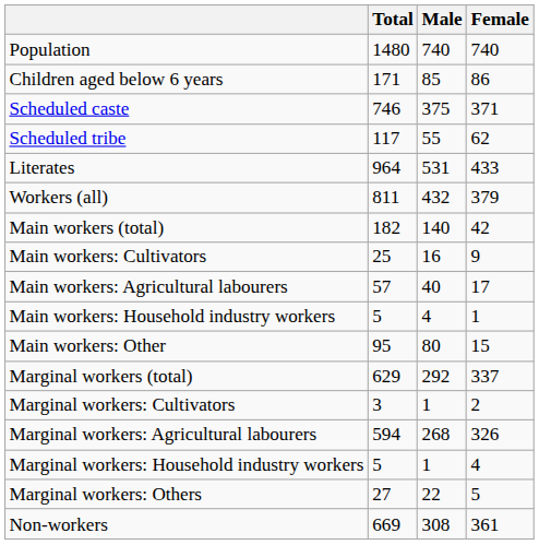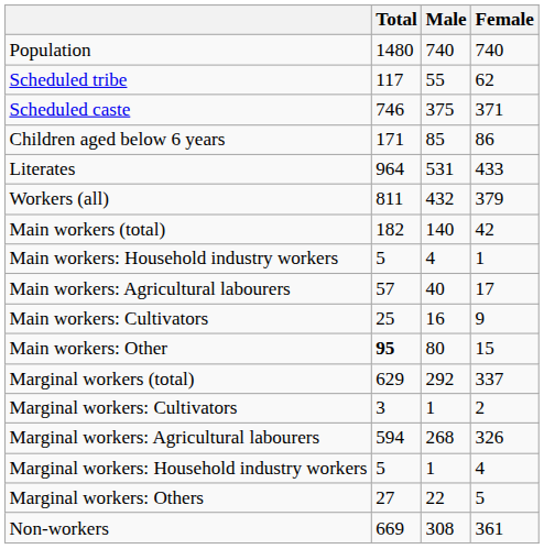 <table class="wikitable sortable">
 <tr>
 <th></th>
 <th>Total</th>
 <th>Male</th>
 <th>Female</th>
 </tr>
 <tr>
 <td>Population</td>
 <td>1480</td>
 <td>740</td>
 <td>740</td>
 </tr>
 <tr>
-<td>Children aged below 6 years</td>
-<td>171</td>
-<td>85</td>
-<td>86</td>
+<td><a href='#'>Scheduled tribe</a></td>
+<td>117</td>
+<td>55</td>
+<td>62</td>
 </tr>
 <tr>
 <td><a href='#'>Scheduled caste</a></td>
 <td>746</td>
 <td>375</td>
 <td>371</td>
 </tr>
 <tr>
-<td><a href='#'>Scheduled tribe</a></td>
-<td>117</td>
-<td>55</td>
-<td>62</td>
+<td>Children aged below 6 years</td>
+<td>171</td>
+<td>85</td>
+<td>86</td>
 </tr>
 <tr>
 <td>Literates</td>
 <td>964</td>
 <td>531</td>
 <td>433</td>
 </tr>
 <tr>
 <td>Workers (all)</td>
 <td>811</td>
 <td>432</td>
 <td>379</td>
 </tr>
 <tr>
 <td>Main workers (total)</td>
 <td>182</td>
 <td>140</td>
 <td>42</td>
 </tr>
 <tr>
-<td>Main workers: Cultivators</td>
-<td>25</td>
-<td>16</td>
-<td>9</td>
+<td>Main workers: Household industry workers</td>
+<td>5</td>
+<td>4</td>
+<td>1</td>
 </tr>
 <tr>
 <td>Main workers: Agricultural labourers</td>
 <td>57</td>
 <td>40</td>
 <td>17</td>
 </tr>
 <tr>
-<td>Main workers: Household industry workers</td>
-<td>5</td>
-<td>4</td>
-<td>1</td>
+<td>Main workers: Cultivators</td>
+<td>25</td>
+<td>16</td>
+<td>9</td>
 </tr>
 <tr>
 <td>Main workers: Other</td>
-<td>95</td>
+<td><strong>95</strong></td>
 <td>80</td>
 <td>15</td>
 </tr>
 <tr>
 <td>Marginal workers (total)</td>
 <td>629</td>
 <td>292</td>
 <td>337</td>
 </tr>
 <tr>
 <td>Marginal workers: Cultivators</td>
 <td>3</td>
 <td>1</td>
 <td>2</td>
 </tr>
 <tr>
 <td>Marginal workers: Agricultural labourers</td>
 <td>594</td>
 <td>268</td>
 <td>326</td>
 </tr>
 <tr>
 <td>Marginal workers: Household industry workers</td>
 <td>5</td>
 <td>1</td>
 <td>4</td>
 </tr>
 <tr>
 <td>Marginal workers: Others</td>
 <td>27</td>
 <td>22</td>
 <td>5</td>
 </tr>
 <tr>
 <td>Non-workers</td>
 <td>669</td>
 <td>308</td>
 <td>361</td>
 </tr>
 </table>
